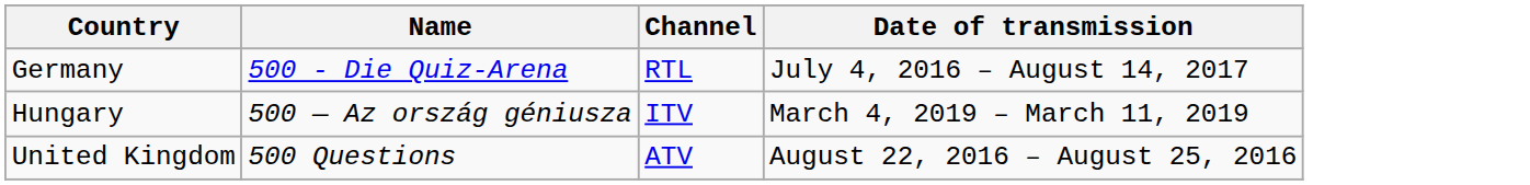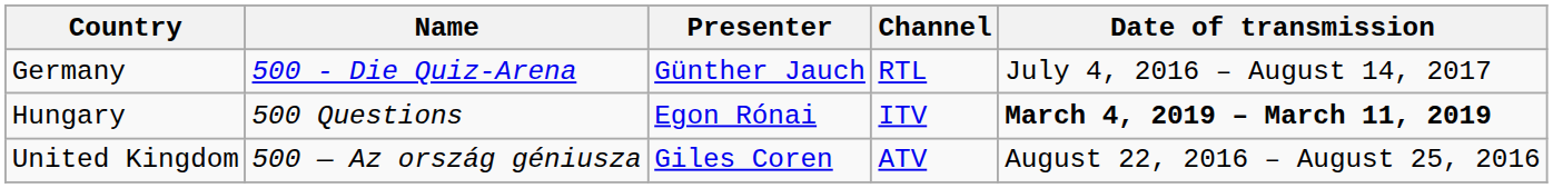 <table class="wikitable">
 <tr>
 <th>Country</th>
 <th>Name</th>
+<th>Presenter</th>
 <th>Channel</th>
 <th>Date of transmission</th>
 </tr>
 <tr>
 <td>Germany</td>
 <td><em><a href='#'>500 - Die Quiz-Arena</a></em></td>
+<td><a href='#'>Günther Jauch</a></td>
 <td><a href='#'>RTL</a></td>
 <td>July 4, 2016 – August 14, 2017</td>
 </tr>
 <tr>
 <td>Hungary</td>
-<td><em>500 — Az ország géniusza</em></td>
+<td><em>500 Questions</em></td>
+<td><a href='#'>Egon Rónai</a></td>
 <td><a href='#'>ITV</a></td>
-<td>March 4, 2019 – March 11, 2019</td>
+<td><strong>March 4, 2019 – March 11, 2019</strong></td>
 </tr>
 <tr>
 <td>United Kingdom</td>
-<td><em>500 Questions</em></td>
+<td><em>500 — Az ország géniusza</em></td>
+<td><a href='#'>Giles Coren</a></td>
 <td><a href='#'>ATV</a></td>
 <td>August 22, 2016 – August 25, 2016</td>
 </tr>
 </table>
